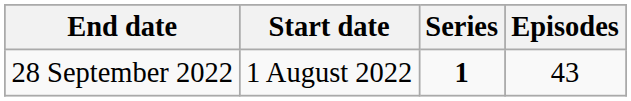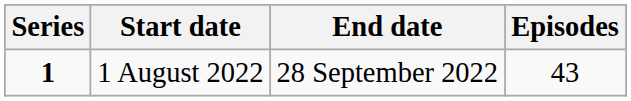 <table class="wikitable" style="text-align:center;">
 <tr>
+<th>Series</th>
+<th>Start date</th>
 <th>End date</th>
-<th>Start date</th>
-<th>Series</th>
 <th>Episodes</th>
 </tr>
 <tr>
+<td><strong>1</strong></td>
+<td>1 August 2022</td>
 <td>28 September 2022</td>
-<td>1 August 2022</td>
-<td><strong>1</strong></td>
 <td>43</td>
 </tr>
 </table>
